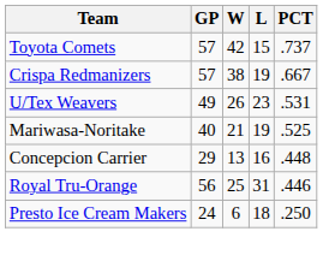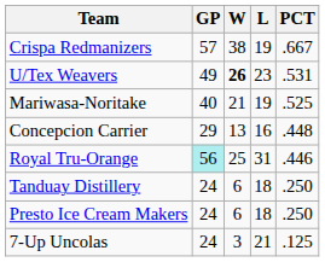 <table class="wikitable sortable" style="text-align:center;">
 <tr>
 <th>Team</th>
 <th>GP</th>
 <th>W</th>
 <th>L</th>
 <th>PCT</th>
-</tr>
-<tr>
-<td align=left><a href='#'>Toyota Comets</a></td>
-<td>57</td>
-<td>42</td>
-<td>15</td>
-<td>.737</td>
 </tr>
 <tr>
 <td align=left><a href='#'>Crispa Redmanizers</a></td>
 <td>57</td>
 <td>38</td>
 <td>19</td>
 <td>.667</td>
 </tr>
 <tr>
 <td align=left><a href='#'>U/Tex Weavers</a></td>
 <td>49</td>
-<td>26</td>
+<td><strong>26</strong></td>
 <td>23</td>
 <td>.531</td>
 </tr>
 <tr>
 <td align=left>Mariwasa-Noritake</td>
 <td>40</td>
 <td>21</td>
 <td>19</td>
 <td>.525</td>
 </tr>
 <tr>
 <td align=left>Concepcion Carrier</td>
 <td>29</td>
 <td>13</td>
 <td>16</td>
 <td>.448</td>
 </tr>
 <tr>
 <td align=left><a href='#'>Royal Tru-Orange</a></td>
-<td>56</td>
+<td style="background: paleturquoise;">56</td>
 <td>25</td>
 <td>31</td>
 <td>.446</td>
+</tr>
+<tr>
+<td align=left><a href='#'>Tanduay Distillery</a></td>
+<td>24</td>
+<td>6</td>
+<td>18</td>
+<td>.250</td>
 </tr>
 <tr>
 <td align=left><a href='#'>Presto Ice Cream Makers</a></td>
 <td>24</td>
 <td>6</td>
 <td>18</td>
 <td>.250</td>
 </tr>
+<tr>
+<td align=left>7-Up Uncolas</td>
+<td>24</td>
+<td>3</td>
+<td>21</td>
+<td>.125</td>
+</tr>
 </table>
